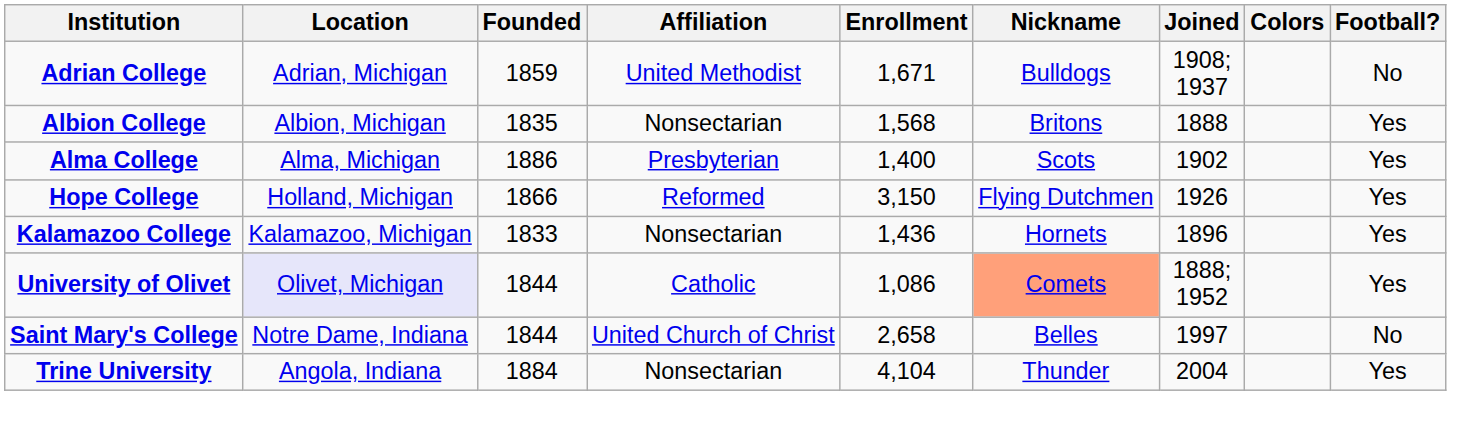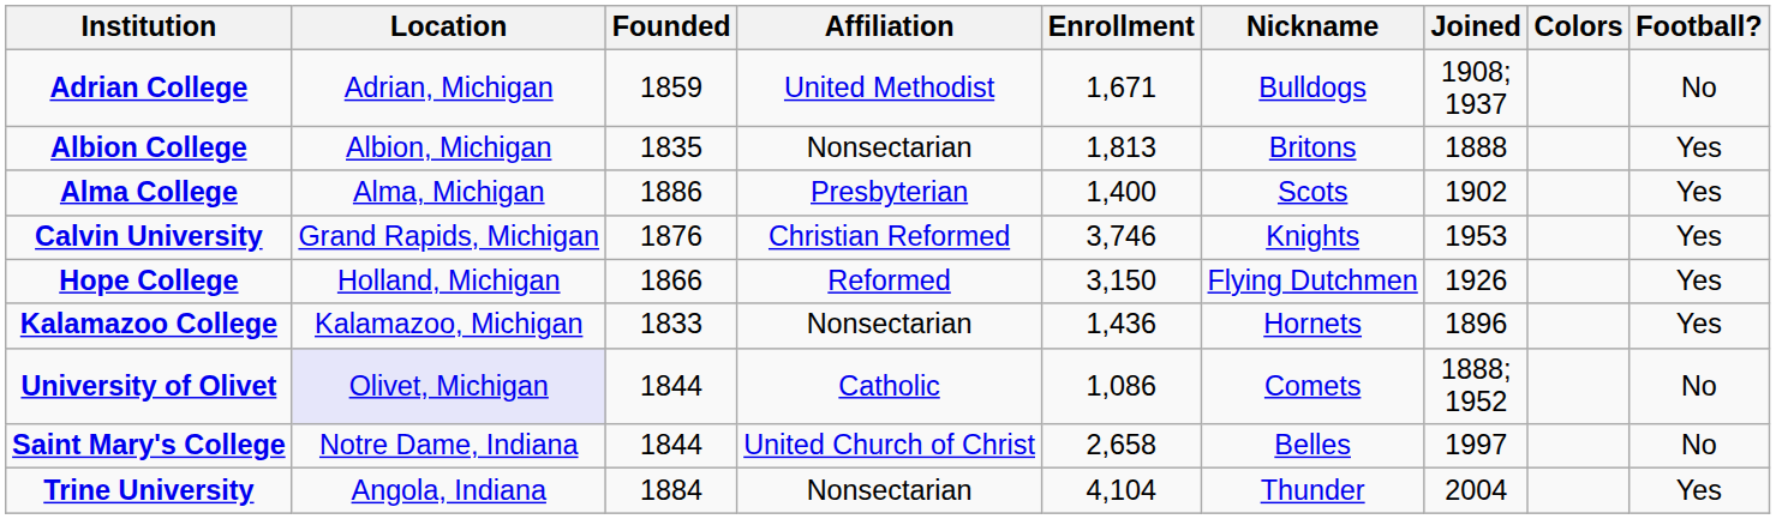 <table class="wikitable sortable" style="text-align:center;">
 <tr>
 <th>Institution</th>
 <th>Location</th>
 <th>Founded</th>
 <th>Affiliation</th>
 <th>Enrollment</th>
 <th>Nickname</th>
 <th>Joined</th>
 <th>Colors</th>
 <th>Football?</th>
 </tr>
 <tr>
 <td><strong><a href='#'>Adrian College</a></strong></td>
 <td><a href='#'>Adrian, Michigan</a></td>
 <td>1859</td>
 <td><a href='#'>United Methodist</a></td>
 <td>1,671</td>
 <td><a href='#'>Bulldogs</a></td>
 <td>1908;<br>1937</td>
 <td> </td>
 <td>No</td>
 </tr>
 <tr>
 <td><strong><a href='#'>Albion College</a></strong></td>
 <td><a href='#'>Albion, Michigan</a></td>
 <td>1835</td>
 <td>Nonsectarian</td>
-<td>1,568</td>
+<td>1,813</td>
 <td><a href='#'>Britons</a></td>
 <td>1888</td>
 <td> </td>
 <td>Yes</td>
 </tr>
 <tr>
 <td><strong><a href='#'>Alma College</a></strong></td>
 <td><a href='#'>Alma, Michigan</a></td>
 <td>1886</td>
 <td><a href='#'>Presbyterian</a></td>
 <td>1,400</td>
 <td><a href='#'>Scots</a></td>
 <td>1902</td>
+<td> </td>
+<td>Yes</td>
+</tr>
+<tr>
+<td><strong><a href='#'>Calvin University</a></strong></td>
+<td><a href='#'>Grand Rapids, Michigan</a></td>
+<td>1876</td>
+<td><a href='#'>Christian Reformed</a></td>
+<td>3,746</td>
+<td><a href='#'>Knights</a></td>
+<td>1953</td>
 <td> </td>
 <td>Yes</td>
 </tr>
 <tr>
 <td><strong><a href='#'>Hope College</a></strong></td>
 <td><a href='#'>Holland, Michigan</a></td>
 <td>1866</td>
 <td><a href='#'>Reformed</a></td>
 <td>3,150</td>
 <td><a href='#'>Flying Dutchmen</a></td>
 <td>1926</td>
 <td> </td>
 <td>Yes</td>
 </tr>
 <tr>
 <td><strong><a href='#'>Kalamazoo College</a></strong></td>
 <td><a href='#'>Kalamazoo, Michigan</a></td>
 <td>1833</td>
 <td>Nonsectarian</td>
 <td>1,436</td>
 <td><a href='#'>Hornets</a></td>
 <td>1896</td>
 <td> </td>
 <td>Yes</td>
 </tr>
 <tr>
 <td><strong><a href='#'>University of Olivet</a></strong></td>
 <td style="background: lavender;"><a href='#'>Olivet, Michigan</a></td>
 <td>1844</td>
 <td><a href='#'>Catholic</a><br></td>
 <td>1,086</td>
-<td style="background: lightsalmon;"><a href='#'>Comets</a></td>
+<td><a href='#'>Comets</a></td>
 <td>1888;<br>1952</td>
 <td> </td>
-<td>Yes</td>
+<td>No</td>
 </tr>
 <tr>
 <td><strong><a href='#'>Saint Mary's College</a></strong></td>
 <td><a href='#'>Notre Dame, Indiana</a></td>
 <td>1844</td>
 <td><a href='#'>United Church of Christ</a></td>
 <td>2,658</td>
 <td><a href='#'>Belles</a></td>
 <td>1997</td>
 <td> </td>
 <td>No</td>
 </tr>
 <tr>
 <td><strong><a href='#'>Trine University</a></strong></td>
 <td><a href='#'>Angola, Indiana</a></td>
 <td>1884</td>
 <td>Nonsectarian</td>
 <td>4,104</td>
 <td><a href='#'>Thunder</a></td>
 <td>2004</td>
 <td>  </td>
 <td>Yes</td>
 </tr>
 </table>
